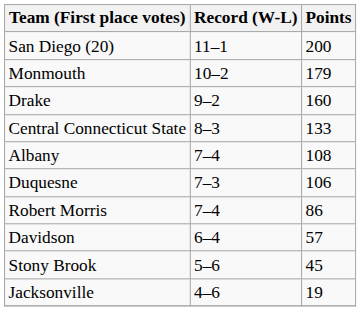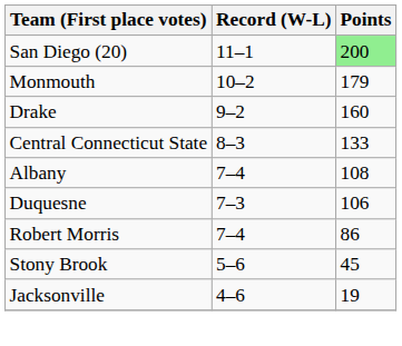 <table class="wikitable">
 <tr>
 <th>Team (First place votes)</th>
 <th>Record (W-L)</th>
 <th>Points</th>
 </tr>
 <tr>
 <td>San Diego (20)</td>
 <td>11–1</td>
-<td>200</td>
+<td style="background: lightgreen;">200</td>
 </tr>
 <tr>
 <td>Monmouth</td>
 <td>10–2</td>
 <td>179</td>
 </tr>
 <tr>
 <td>Drake</td>
 <td>9–2</td>
 <td>160</td>
 </tr>
 <tr>
 <td>Central Connecticut State</td>
 <td>8–3</td>
 <td>133</td>
 </tr>
 <tr>
 <td>Albany</td>
 <td>7–4</td>
 <td>108</td>
 </tr>
 <tr>
 <td>Duquesne</td>
 <td>7–3</td>
 <td>106</td>
 </tr>
 <tr>
 <td>Robert Morris</td>
 <td>7–4</td>
 <td>86</td>
 </tr>
 <tr>
-<td>Davidson</td>
-<td>6–4</td>
-<td>57</td>
-</tr>
-<tr>
 <td>Stony Brook</td>
 <td>5–6</td>
 <td>45</td>
 </tr>
 <tr>
 <td>Jacksonville</td>
 <td>4–6</td>
 <td>19</td>
 </tr>
 <tr>
 </tr>
 </table>
